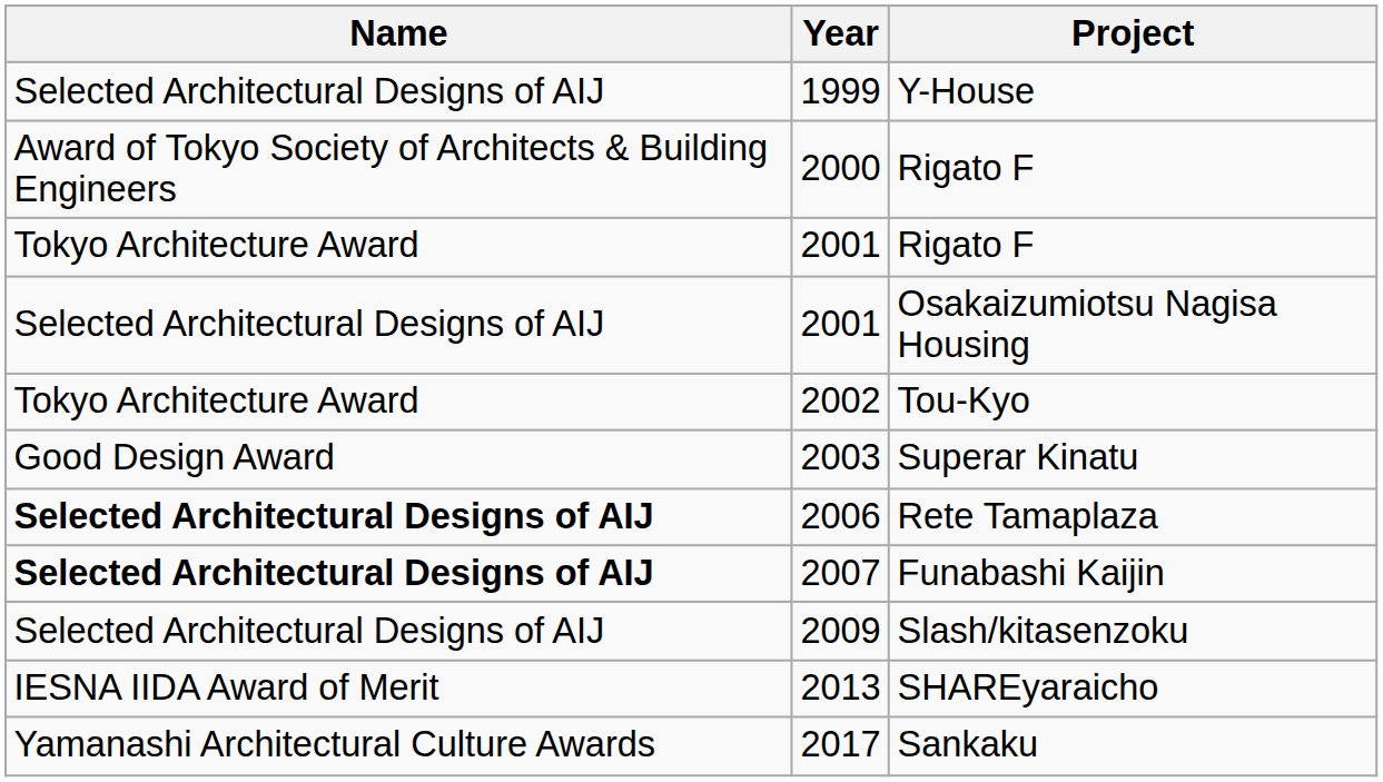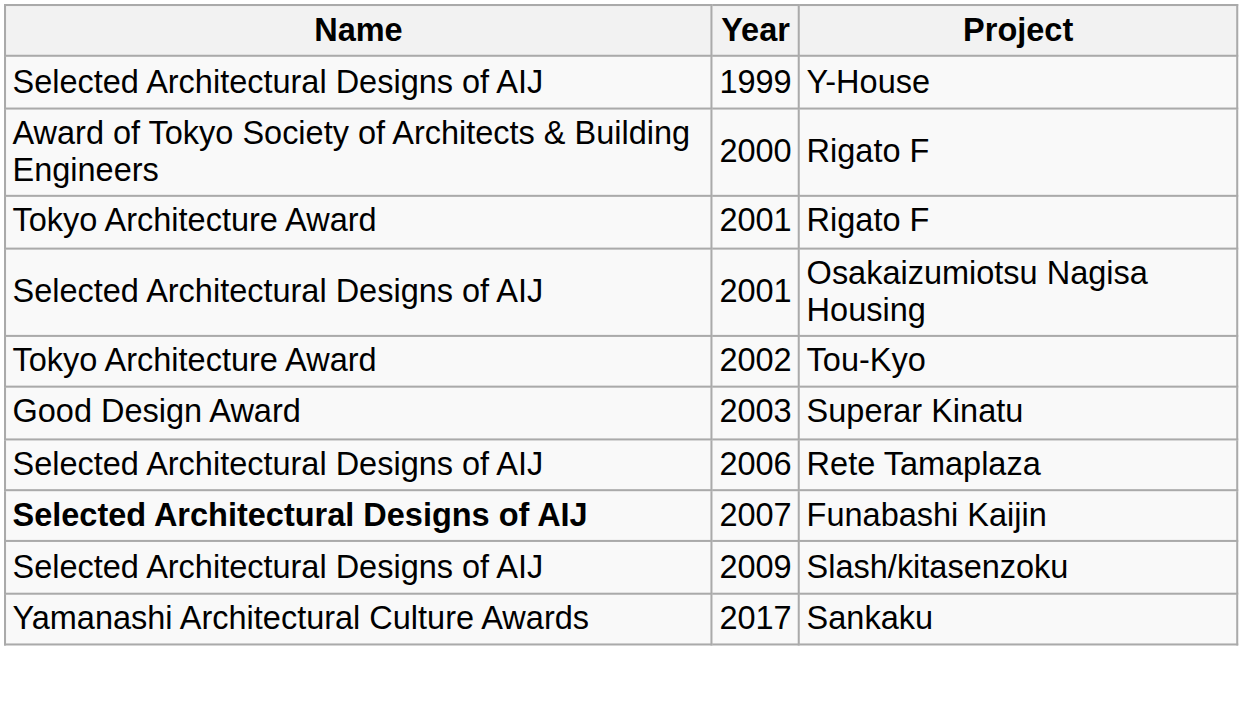 <table class="wikitable">
 <tr>
 <th>Name</th>
 <th>Year</th>
 <th>Project</th>
 </tr>
 <tr>
 <td>Selected Architectural Designs of AIJ</td>
 <td>1999</td>
 <td>Y-House</td>
 </tr>
 <tr>
 <td>Award of Tokyo Society of Architects & Building Engineers</td>
 <td>2000</td>
 <td>Rigato F</td>
 </tr>
 <tr>
 <td>Tokyo Architecture Award</td>
 <td>2001</td>
 <td>Rigato F</td>
 </tr>
 <tr>
 <td>Selected Architectural Designs of AIJ</td>
 <td>2001</td>
 <td>Osakaizumiotsu Nagisa Housing</td>
 </tr>
 <tr>
 <td>Tokyo Architecture Award</td>
 <td>2002</td>
 <td>Tou-Kyo</td>
 </tr>
 <tr>
 <td>Good Design Award</td>
 <td>2003</td>
 <td>Superar Kinatu</td>
 </tr>
 <tr>
-<td><strong>Selected Architectural Designs of AIJ</strong></td>
+<td>Selected Architectural Designs of AIJ</td>
 <td>2006</td>
 <td>Rete Tamaplaza</td>
 </tr>
 <tr>
 <td><strong>Selected Architectural Designs of AIJ</strong></td>
 <td>2007</td>
 <td>Funabashi Kaijin</td>
 </tr>
 <tr>
 <td>Selected Architectural Designs of AIJ</td>
 <td>2009</td>
 <td>Slash/kitasenzoku</td>
 </tr>
 <tr>
-<td>IESNA IIDA Award of Merit</td>
-<td>2013</td>
-<td>SHAREyaraicho</td>
-</tr>
-<tr>
 <td>Yamanashi Architectural Culture Awards</td>
 <td>2017</td>
 <td>Sankaku</td>
 </tr>
 </table>
